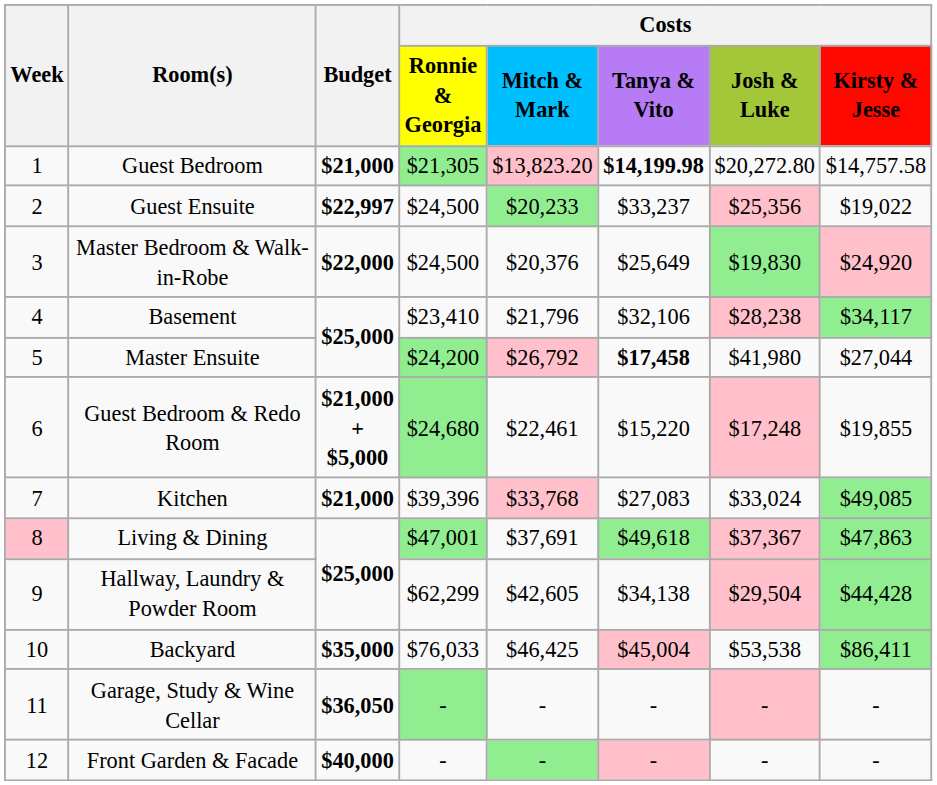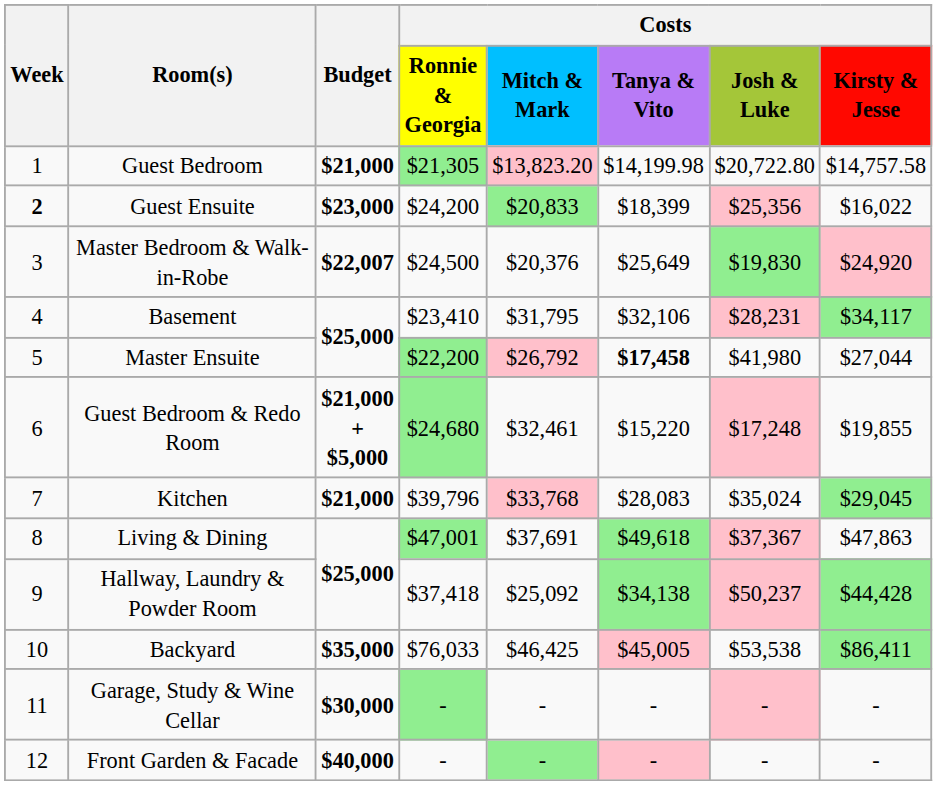 <table class="wikitable" style="text-align:center; font-size: 9pt; line-height:16px; width:80%">
 <tr>
 <th rowspan=2>Week</th>
 <th rowspan="2" style="width:200px;">Room(s)</th>
 <th rowspan="2">Budget</th>
 <th colspan=5>Costs</th>
 </tr>
 <tr>
 <th style="background:yellow; color:black;"><strong>Ronnie & Georgia</strong></th>
 <th style="background:#00BFFF; color:black;"><strong>Mitch & Mark</strong></th>
 <th style="background:#B87BF6; color:black;"><strong>Tanya & Vito</strong></th>
 <th style="background:#A4C639; color:black;"><strong>Josh & Luke</strong></th>
 <th style="background:#FF0800; color:black;"><strong>Kirsty & Jesse</strong></th>
 </tr>
 <tr>
 <td>1</td>
 <td>Guest Bedroom</td>
 <td><strong>$21,000</strong></td>
 <td bgcolor="lightgreen">$21,305</td>
 <td bgcolor="pink">$13,823.20</td>
-<td><strong>$14,199.98</strong></td>
-<td>$20,272.80</td>
+<td>$14,199.98</td>
+<td>$20,722.80</td>
 <td>$14,757.58</td>
 </tr>
 <tr>
-<td>2</td>
+<td><strong>2</strong></td>
 <td>Guest Ensuite</td>
-<td><strong>$22,997</strong></td>
-<td>$24,500</td>
-<td bgcolor="lightgreen">$20,233</td>
-<td>$33,237</td>
+<td><strong>$23,000</strong></td>
+<td>$24,200</td>
+<td bgcolor="lightgreen">$20,833</td>
+<td>$18,399</td>
 <td bgcolor="pink">$25,356</td>
-<td>$19,022</td>
+<td>$16,022</td>
 </tr>
 <tr>
 <td>3</td>
 <td>Master Bedroom & Walk-in-Robe</td>
-<td><strong>$22,000</strong></td>
+<td><strong>$22,007</strong></td>
 <td>$24,500</td>
 <td>$20,376</td>
 <td>$25,649</td>
 <td bgcolor="lightgreen">$19,830</td>
 <td bgcolor="pink">$24,920</td>
 </tr>
 <tr>
 <td>4</td>
 <td>Basement</td>
 <td rowspan=2><strong>$25,000</strong></td>
 <td>$23,410</td>
-<td>$21,796</td>
+<td>$31,795</td>
 <td>$32,106</td>
-<td bgcolor="pink">$28,238</td>
+<td bgcolor="pink">$28,231</td>
 <td bgcolor="lightgreen">$34,117</td>
 </tr>
 <tr>
 <td>5</td>
 <td>Master Ensuite</td>
-<td bgcolor="lightgreen">$24,200</td>
+<td bgcolor="lightgreen">$22,200</td>
 <td bgcolor="pink">$26,792</td>
 <td><strong>$17,458</strong></td>
 <td>$41,980</td>
 <td>$27,044</td>
 </tr>
 <tr>
 <td>6</td>
 <td>Guest Bedroom & Redo Room</td>
 <td><strong>$21,000 + $5,000</strong></td>
 <td bgcolor="lightgreen">$24,680</td>
-<td>$22,461</td>
+<td>$32,461</td>
 <td>$15,220</td>
 <td bgcolor="pink">$17,248</td>
 <td>$19,855</td>
 </tr>
 <tr>
 <td>7</td>
 <td>Kitchen</td>
 <td><strong>$21,000</strong></td>
-<td>$39,396</td>
+<td>$39,796</td>
 <td bgcolor="pink">$33,768</td>
-<td>$27,083</td>
-<td>$33,024</td>
-<td bgcolor="lightgreen">$49,085</td>
+<td>$28,083</td>
+<td>$35,024</td>
+<td bgcolor="lightgreen">$29,045</td>
 </tr>
 <tr>
-<td style="background: pink;">8</td>
+<td>8</td>
 <td>Living & Dining</td>
 <td rowspan=2><strong>$25,000</strong></td>
 <td bgcolor="lightgreen">$47,001</td>
 <td>$37,691</td>
 <td bgcolor="lightgreen">$49,618</td>
 <td bgcolor="pink">$37,367</td>
-<td style="background: lightgreen;">$47,863</td>
+<td>$47,863</td>
 </tr>
 <tr>
 <td>9</td>
 <td>Hallway, Laundry & Powder Room</td>
-<td>$62,299</td>
-<td>$42,605</td>
-<td>$34,138</td>
-<td bgcolor="pink">$29,504</td>
+<td>$37,418</td>
+<td>$25,092</td>
+<td style="background: lightgreen;">$34,138</td>
+<td bgcolor="pink">$50,237</td>
 <td bgcolor="lightgreen">$44,428</td>
 </tr>
 <tr>
 <td>10</td>
 <td>Backyard</td>
 <td><strong>$35,000</strong></td>
 <td>$76,033</td>
 <td>$46,425</td>
-<td bgcolor="pink">$45,004</td>
+<td bgcolor="pink">$45,005</td>
 <td>$53,538</td>
 <td bgcolor="lightgreen">$86,411</td>
 </tr>
 <tr>
 <td>11</td>
 <td>Garage, Study & Wine Cellar</td>
-<td><strong>$36,050</strong></td>
+<td><strong>$30,000</strong></td>
 <td bgcolor="lightgreen">-</td>
 <td>-</td>
 <td>-</td>
 <td bgcolor="pink">-</td>
 <td>-</td>
 </tr>
 <tr>
 <td>12</td>
 <td>Front Garden & Facade</td>
 <td><strong>$40,000</strong></td>
 <td>-</td>
 <td bgcolor="lightgreen">-</td>
 <td bgcolor="pink">-</td>
 <td>-</td>
 <td>-</td>
 </tr>
 <tr>
 </tr>
 </table>
